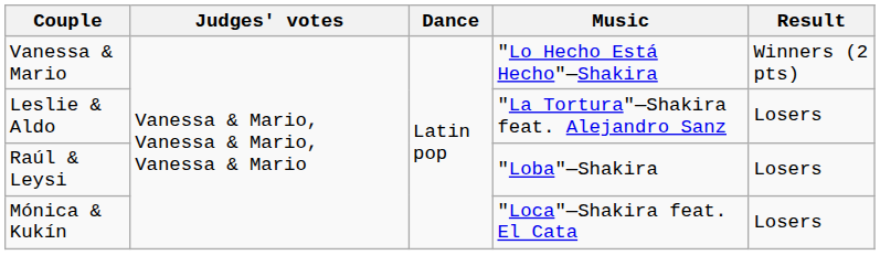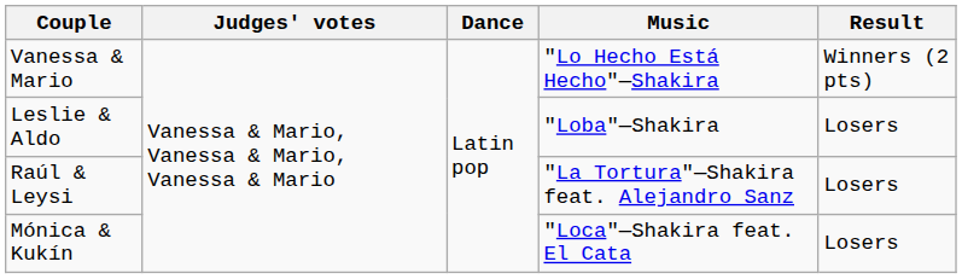 <table class="wikitable sortable" style="width: 95%;">
 <tr>
 <th>Couple</th>
 <th>Judges' votes</th>
 <th>Dance</th>
 <th>Music</th>
 <th>Result</th>
 </tr>
 <tr>
 <td>Vanessa & Mario</td>
 <td rowspan=4>Vanessa & Mario, Vanessa & Mario, Vanessa & Mario</td>
 <td rowspan=4>Latin pop</td>
 <td>"<a href='#'>Lo Hecho Está Hecho</a>"—<a href='#'>Shakira</a></td>
 <td>Winners (2 pts)</td>
 </tr>
 <tr>
 <td>Leslie & Aldo</td>
-<td>"<a href='#'>La Tortura</a>"—Shakira feat. <a href='#'>Alejandro Sanz</a></td>
+<td>"<a href='#'>Loba</a>"—Shakira</td>
 <td>Losers</td>
 </tr>
 <tr>
 <td>Raúl & Leysi</td>
-<td>"<a href='#'>Loba</a>"—Shakira</td>
+<td>"<a href='#'>La Tortura</a>"—Shakira feat. <a href='#'>Alejandro Sanz</a></td>
 <td>Losers</td>
 </tr>
 <tr>
 <td>Mónica & Kukín</td>
 <td>"<a href='#'>Loca</a>"—Shakira feat. <a href='#'>El Cata</a></td>
 <td>Losers</td>
 </tr>
 </table>
